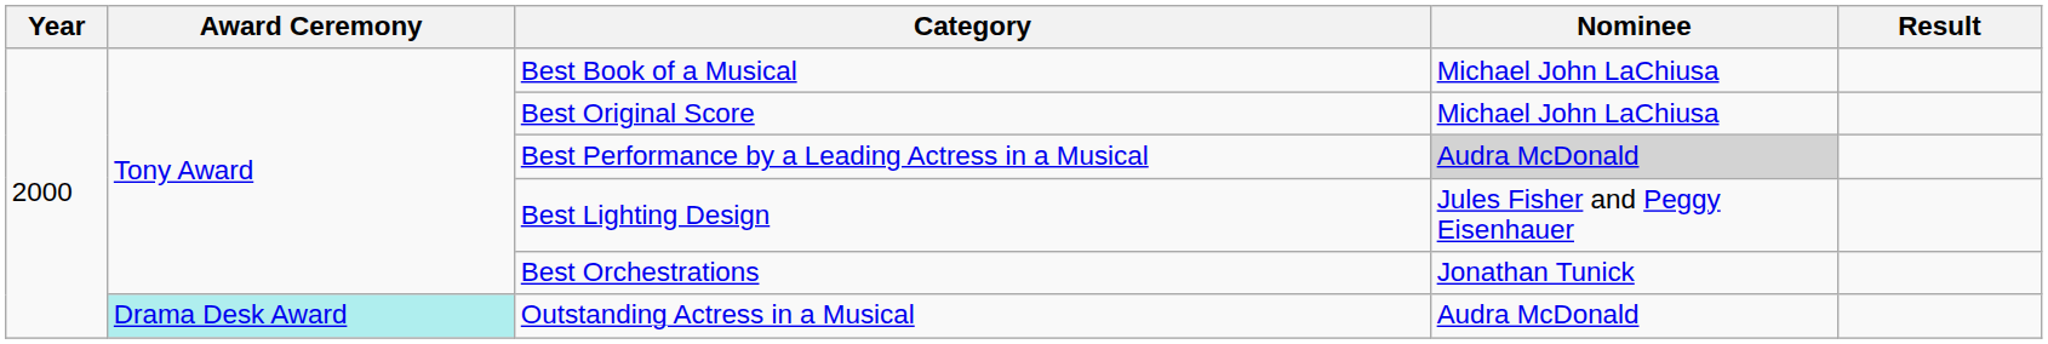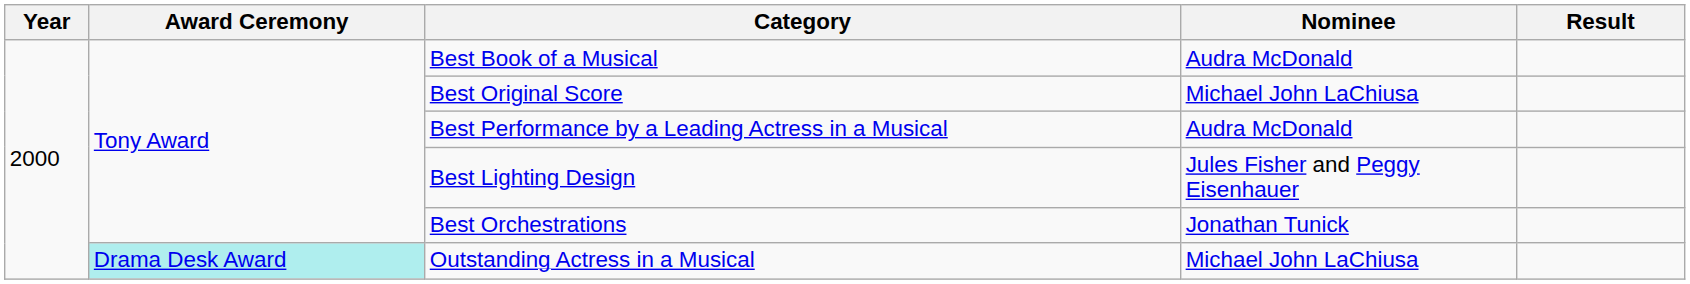 <table class="wikitable" width="95%">
 <tr>
 <th width="5%">Year</th>
 <th width="20%">Award Ceremony</th>
 <th width="45%">Category</th>
 <th width="20%">Nominee</th>
 <th width="10%">Result</th>
 </tr>
 <tr>
 <td rowspan="6">2000</td>
 <td rowspan="5"><a href='#'>Tony Award</a></td>
 <td><a href='#'>Best Book of a Musical</a></td>
-<td><a href='#'>Michael John LaChiusa</a></td>
+<td><a href='#'>Audra McDonald</a></td>
 <td></td>
 </tr>
 <tr>
 <td><a href='#'>Best Original Score</a></td>
 <td><a href='#'>Michael John LaChiusa</a></td>
 <td></td>
 </tr>
 <tr>
 <td><a href='#'>Best Performance by a Leading Actress in a Musical</a></td>
-<td style="background: lightgrey;"><a href='#'>Audra McDonald</a></td>
+<td><a href='#'>Audra McDonald</a></td>
 <td></td>
 </tr>
 <tr>
 <td><a href='#'>Best Lighting Design</a></td>
 <td><a href='#'>Jules Fisher</a> and <a href='#'>Peggy Eisenhauer</a></td>
 <td></td>
 </tr>
 <tr>
 <td><a href='#'>Best Orchestrations</a></td>
 <td><a href='#'>Jonathan Tunick</a></td>
 <td></td>
 </tr>
 <tr>
 <td rowspan="1" style="background: paleturquoise;"><a href='#'>Drama Desk Award</a></td>
 <td><a href='#'>Outstanding Actress in a Musical</a></td>
-<td><a href='#'>Audra McDonald</a></td>
+<td><a href='#'>Michael John LaChiusa</a></td>
 <td></td>
 </tr>
 </table>
